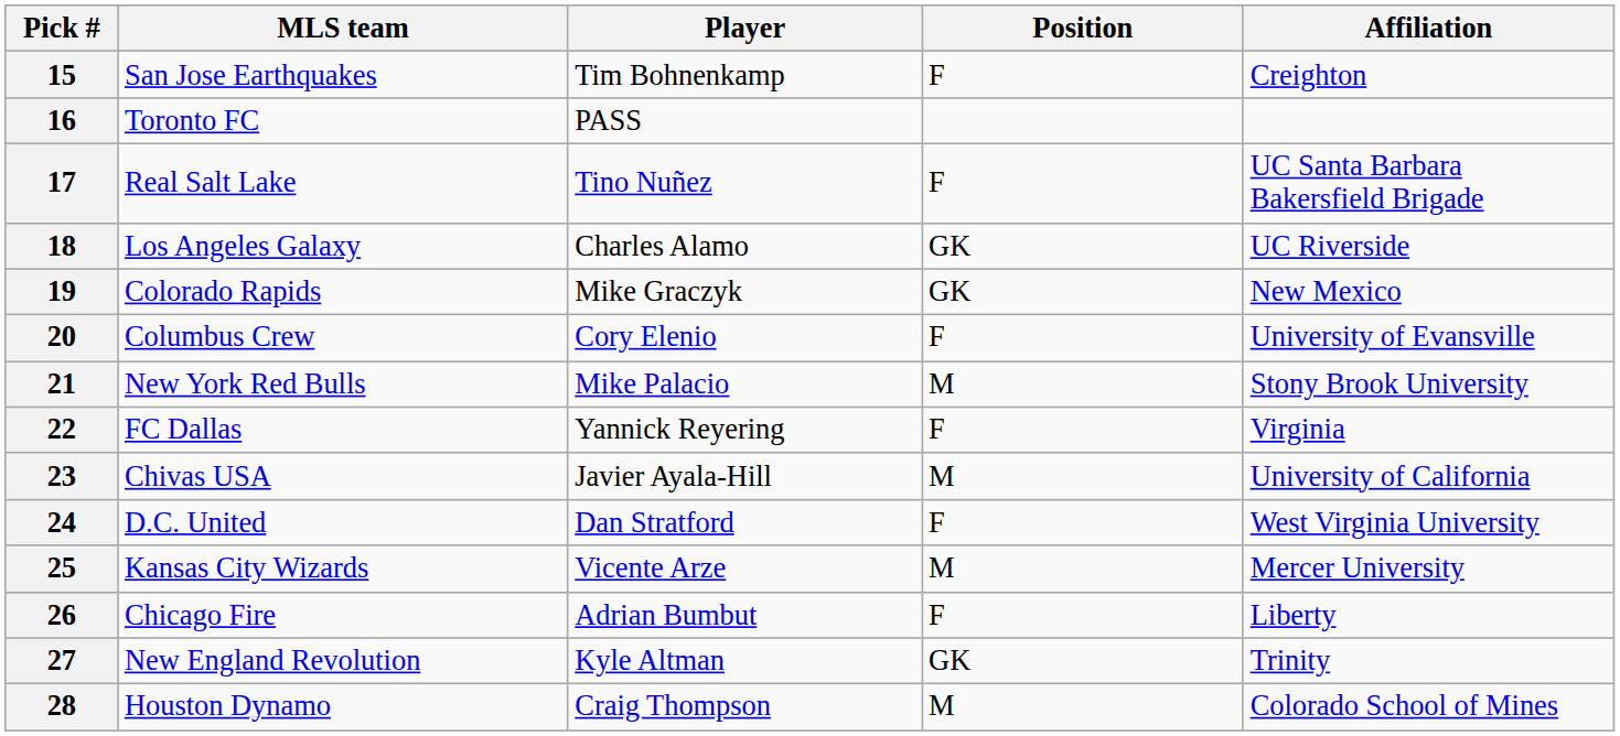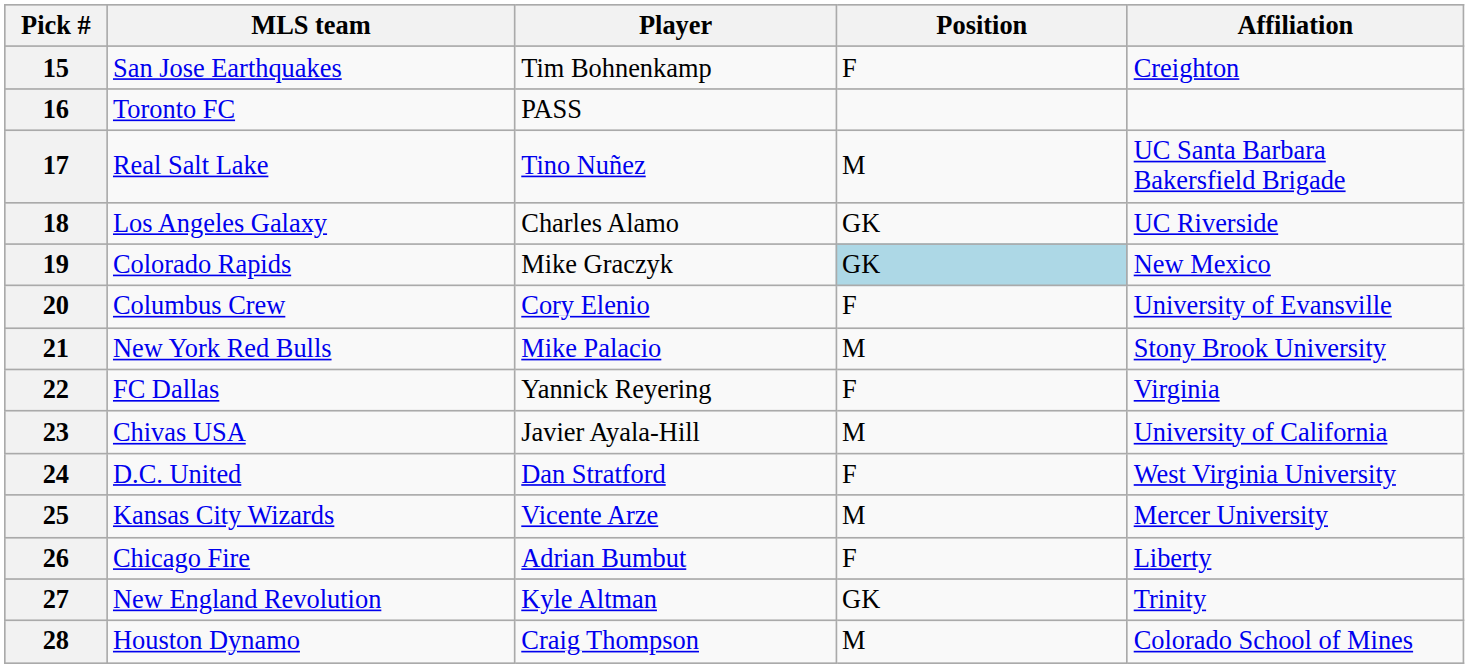 <table class="wikitable sortable" style="width:70%">
 <tr>
 <th width=7%>Pick #</th>
 <th width=28%>MLS team</th>
 <th width=22%>Player</th>
 <th width=20%>Position</th>
 <th>Affiliation</th>
 </tr>
 <tr>
 <th>15</th>
 <td><a href='#'>San Jose Earthquakes</a></td>
 <td> Tim Bohnenkamp</td>
 <td>F</td>
 <td><a href='#'>Creighton</a></td>
 </tr>
 <tr>
 <th>16</th>
 <td><a href='#'>Toronto FC</a></td>
 <td>PASS</td>
 <td></td>
 <td></td>
 </tr>
 <tr>
 <th>17</th>
 <td><a href='#'>Real Salt Lake</a></td>
 <td> <a href='#'>Tino Nuñez</a></td>
-<td>F</td>
+<td>M</td>
 <td><a href='#'>UC Santa Barbara</a><br><a href='#'>Bakersfield Brigade</a></td>
 </tr>
 <tr>
 <th>18</th>
 <td><a href='#'>Los Angeles Galaxy</a></td>
 <td> Charles Alamo</td>
 <td>GK</td>
 <td><a href='#'>UC Riverside</a></td>
 </tr>
 <tr>
 <th>19</th>
 <td><a href='#'>Colorado Rapids</a></td>
 <td> Mike Graczyk</td>
-<td>GK</td>
+<td style="background: lightblue;">GK</td>
 <td><a href='#'>New Mexico</a></td>
 </tr>
 <tr>
 <th>20</th>
 <td><a href='#'>Columbus Crew</a></td>
 <td> <a href='#'>Cory Elenio</a></td>
 <td>F</td>
 <td><a href='#'>University of Evansville</a></td>
 </tr>
 <tr>
 <th>21</th>
 <td><a href='#'>New York Red Bulls</a></td>
 <td> <a href='#'>Mike Palacio</a></td>
 <td>M</td>
 <td><a href='#'>Stony Brook University</a></td>
 </tr>
 <tr>
 <th>22</th>
 <td><a href='#'>FC Dallas</a></td>
 <td> Yannick Reyering</td>
 <td>F</td>
 <td><a href='#'>Virginia</a></td>
 </tr>
 <tr>
 <th>23</th>
 <td><a href='#'>Chivas USA</a></td>
 <td> Javier Ayala-Hill</td>
 <td>M</td>
 <td><a href='#'>University of California</a></td>
 </tr>
 <tr>
 <th>24</th>
 <td><a href='#'>D.C. United</a></td>
 <td> <a href='#'>Dan Stratford</a></td>
 <td>F</td>
 <td><a href='#'>West Virginia University</a></td>
 </tr>
 <tr>
 <th>25</th>
 <td><a href='#'>Kansas City Wizards</a></td>
 <td> <a href='#'>Vicente Arze</a></td>
 <td>M</td>
 <td><a href='#'>Mercer University</a></td>
 </tr>
 <tr>
 <th>26</th>
 <td><a href='#'>Chicago Fire</a></td>
 <td> <a href='#'>Adrian Bumbut</a></td>
 <td>F</td>
 <td><a href='#'>Liberty</a></td>
 </tr>
 <tr>
 <th>27</th>
 <td><a href='#'>New England Revolution</a></td>
 <td> <a href='#'>Kyle Altman</a></td>
 <td>GK</td>
 <td><a href='#'>Trinity</a></td>
 </tr>
 <tr>
 <th>28</th>
 <td><a href='#'>Houston Dynamo</a></td>
 <td> <a href='#'>Craig Thompson</a></td>
 <td>M</td>
 <td><a href='#'>Colorado School of Mines</a></td>
 </tr>
 </table>
